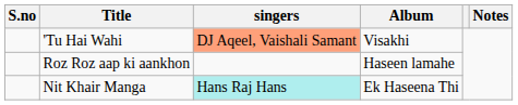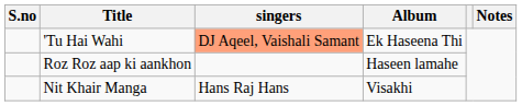 <table class="wikitable sortable">
 <tr>
 <th>S.no</th>
 <th>Title</th>
 <th>singers</th>
 <th>Album</th>
 <th></th>
 <th>Notes</th>
 </tr>
 <tr>
 <td></td>
 <td>'Tu Hai Wahi<em></td>
 <td style="background: lightsalmon;">DJ Aqeel, Vaishali Samant</td>
-<td>Visakhi</td>
+<td>Ek Haseena Thi</td>
 </tr>
 <tr>
 <td></td>
 <td></em>Roz Roz aap ki aankhon<em></td>
 <td></td>
 <td>Haseen lamahe</td>
 </tr>
 <tr>
 <td></td>
 <td></em>Nit Khair Manga <em></td>
-<td style="background: paleturquoise;">Hans Raj Hans</td>
-<td>Ek Haseena Thi</td>
+<td>Hans Raj Hans</td>
+<td>Visakhi</td>
 </tr>
 </table>
